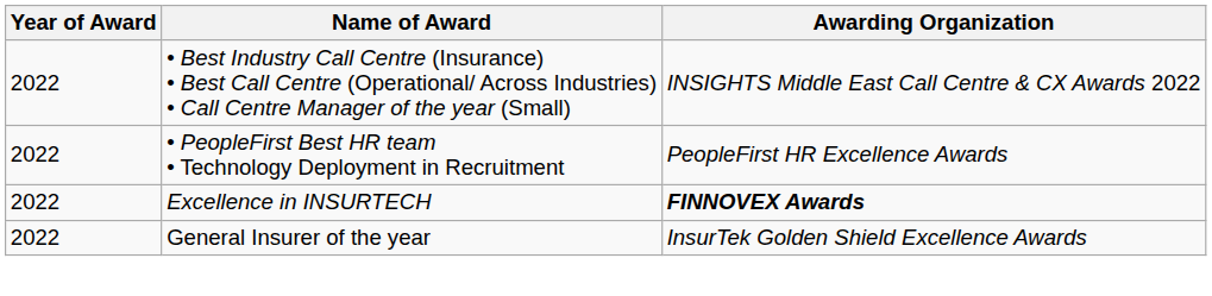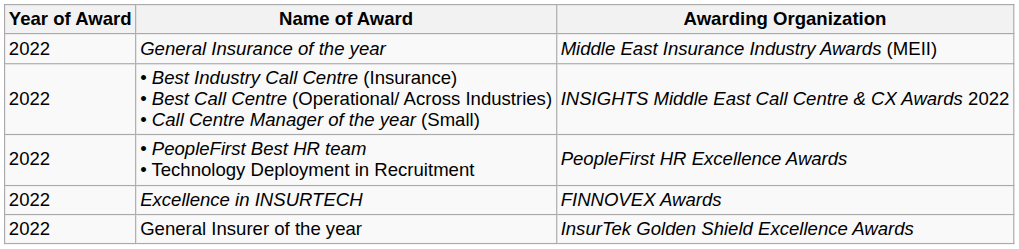 <table class="wikitable">
 <tr>
 <th>Year of Award</th>
 <th>Name of Award</th>
 <th>Awarding Organization</th>
+</tr>
+<tr>
+<td>2022</td>
+<td><em>General Insurance of the year</em></td>
+<td><em>Middle East Insurance Industry Awards</em> (MEII)</td>
 </tr>
 <tr>
 <td>2022</td>
 <td>•          <em>Best Industry Call Centre</em>  (Insurance)<br>•          <em>Best Call Centre</em>  (Operational/ Across Industries)<br>•          <em>Call Centre Manager of the  year</em> (Small)</td>
 <td><em>INSIGHTS Middle East Call Centre & CX Awards</em> 2022</td>
 </tr>
 <tr>
 <td>2022</td>
 <td>•          <em>PeopleFirst Best HR team</em><br>•          Technology Deployment in  Recruitment</td>
 <td><em>PeopleFirst HR Excellence Awards</em></td>
 </tr>
 <tr>
 <td>2022</td>
 <td><em>Excellence in INSURTECH</em></td>
-<td><strong><em>FINNOVEX Awards</em></strong></td>
+<td><em>FINNOVEX Awards</em></td>
 </tr>
 <tr>
 <td>2022</td>
 <td>General Insurer of the year</td>
 <td><em>InsurTek Golden Shield Excellence Awards</em></td>
 </tr>
 </table>
